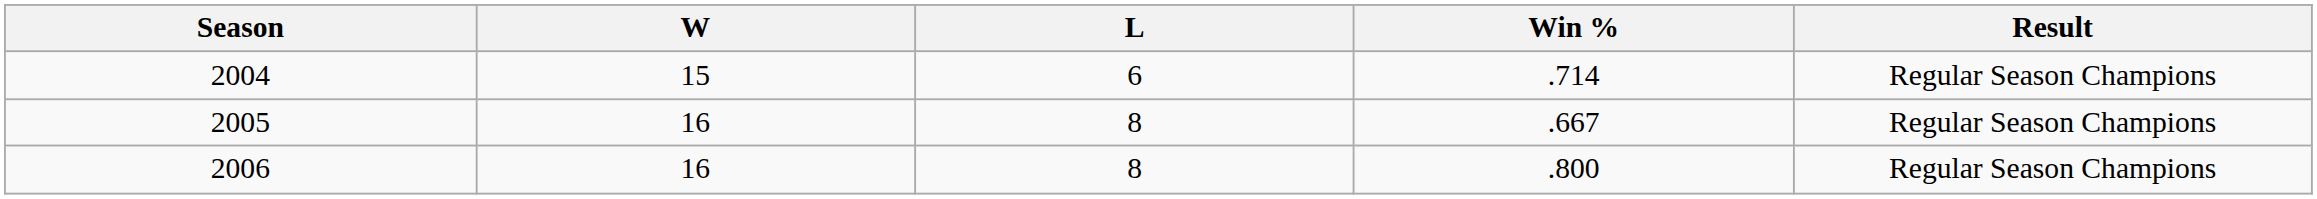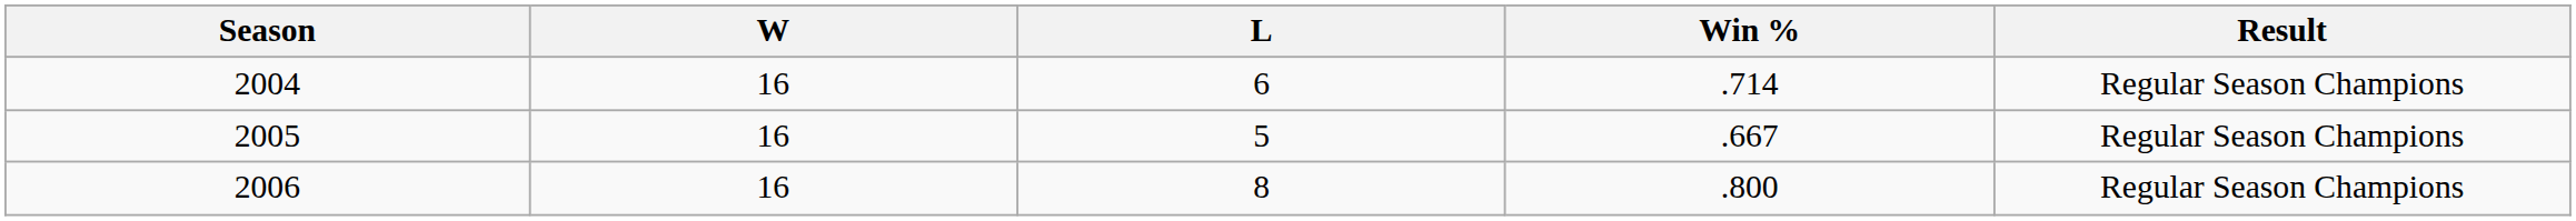 <table class="wikitable">
 <tr>
 <th bgcolor="#DDDDFF" width="3%">Season</th>
 <th bgcolor="#DDDDFF" width="3%">W</th>
 <th bgcolor="#DDDDFF" width="3%">L</th>
 <th bgcolor="#DDDDFF" width="3%">Win %</th>
 <th bgcolor="#DDDDFF" width="3%">Result</th>
 </tr>
 <tr>
 <td align=center>2004</td>
-<td align=center>15</td>
+<td align=center>16</td>
 <td align=center>6</td>
 <td align=center>.714</td>
 <td align=center>Regular Season Champions</td>
 </tr>
 <tr>
 <td align=center>2005</td>
 <td align=center>16</td>
-<td align=center>8</td>
+<td align=center>5</td>
 <td align=center>.667</td>
 <td align=center>Regular Season Champions</td>
 </tr>
 <tr>
 <td align=center>2006</td>
 <td align=center>16</td>
 <td align=center>8</td>
 <td align=center>.800</td>
 <td align=center>Regular Season Champions</td>
 </tr>
 </table>
